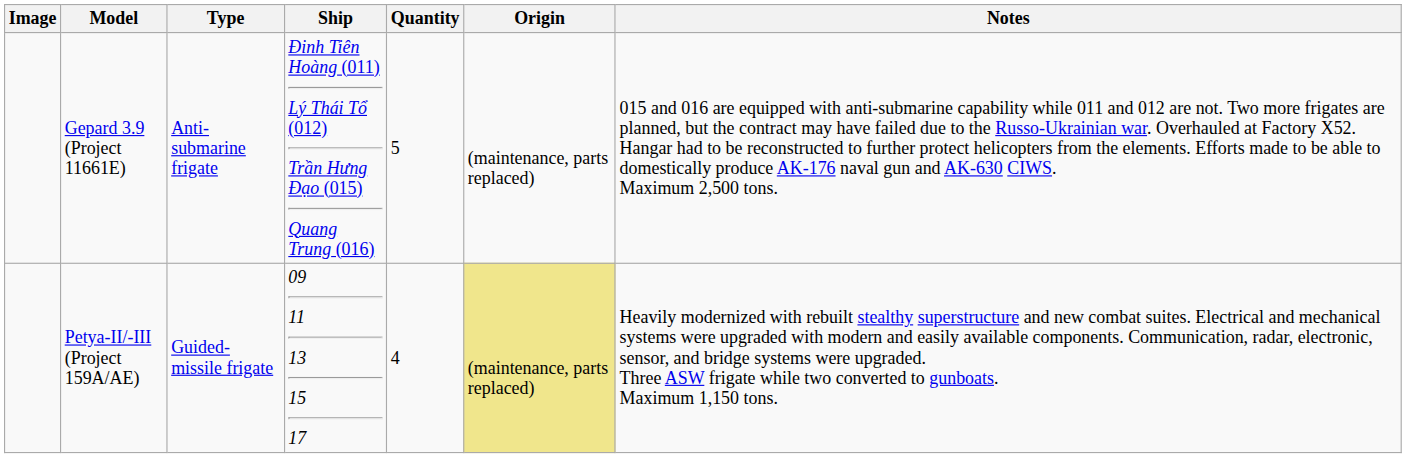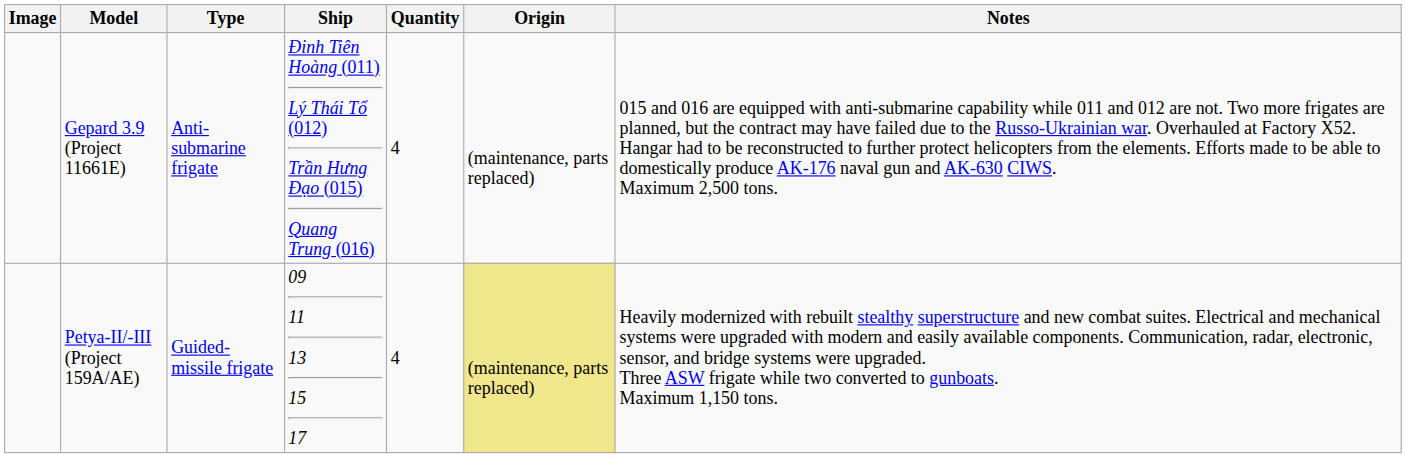 <table class="wikitable">
 <tr>
 <th>Image</th>
 <th>Model</th>
 <th>Type</th>
 <th>Ship</th>
 <th>Quantity</th>
 <th>Origin</th>
 <th>Notes</th>
 </tr>
 <tr>
 <td><br></td>
 <td><a href='#'>Gepard 3.9</a><br>(Project 11661E)</td>
 <td><a href='#'>Anti-submarine</a> <a href='#'>frigate</a></td>
 <td><a href='#'><em>Đinh Tiên Hoàng</em> (011)</a><hr><a href='#'><em>Lý Thái Tổ</em> (012)</a><hr><a href='#'><em>Trần Hưng Đạo</em> (015)</a><hr><a href='#'><em>Quang Trung</em> (016)</a></td>
-<td>5</td>
+<td>4</td>
 <td><br><br>(maintenance, parts replaced)</td>
 <td>015 and 016 are equipped with anti-submarine capability while 011 and 012 are not. Two more frigates are planned, but the contract may have failed due to the <a href='#'>Russo-Ukrainian war</a>. Overhauled at Factory X52.<br>Hangar had to be reconstructed to further protect helicopters from the elements. Efforts made to be able to domestically produce <a href='#'>AK-176</a> naval gun and <a href='#'>AK-630</a> <a href='#'>CIWS</a>.<br>Maximum 2,500 tons.</td>
 </tr>
 <tr>
 <td></td>
 <td><a href='#'>Petya-II/-III</a><br>(Project 159A/AE)</td>
 <td><a href='#'>Guided-missile frigate</a></td>
 <td><em>09</em><hr><em>11</em><hr><em>13</em><hr><em>15</em><hr><em>17</em></td>
 <td>4</td>
 <td style="background: khaki;"><br><br>(maintenance, parts replaced)</td>
 <td>Heavily modernized with rebuilt <a href='#'>stealthy</a> <a href='#'>superstructure</a> and new combat suites. Electrical and mechanical systems were upgraded with modern and easily available components. Communication, radar, electronic, sensor, and bridge systems were upgraded.<br>Three <a href='#'>ASW</a> frigate while two converted to <a href='#'>gunboats</a>.<br>Maximum 1,150 tons.</td>
 </tr>
 </table>
